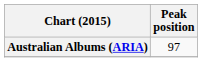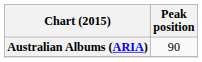 <table class="wikitable sortable plainrowheaders" style="text-align:center">
 <tr>
 <th scope="col">Chart (2015)</th>
 <th scope="col">Peak<br> position</th>
 </tr>
 <tr>
 <th scope="row">Australian Albums (<a href='#'>ARIA</a>)</th>
-<td>97</td>
+<td>90</td>
 </tr>
 <tr>
 </tr>
 <tr>
 </tr>
 <tr>
 </tr>
 <tr>
 </tr>
 </table>
